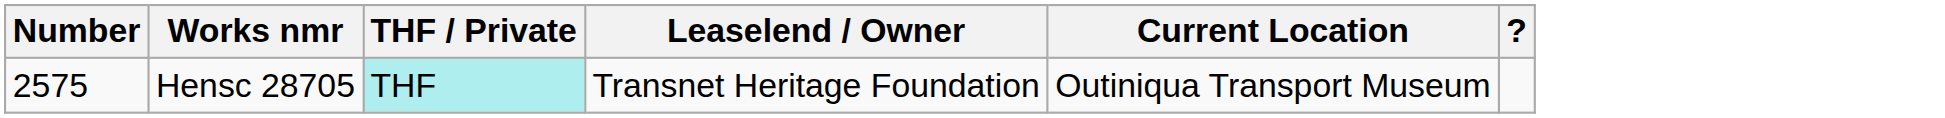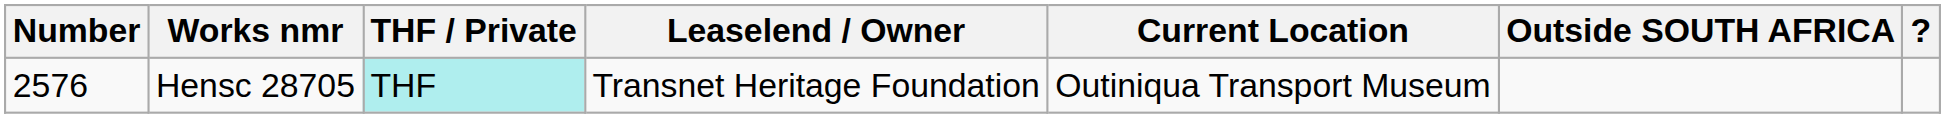 <table class="wikitable">
 <tr t>
 <th>Number</th>
 <th>Works nmr</th>
 <th>THF / Private</th>
 <th>Leaselend / Owner</th>
 <th>Current Location</th>
+<th>Outside SOUTH AFRICA</th>
 <th>?</th>
 </tr>
 <tr>
-<td>2575</td>
+<td>2576</td>
 <td>Hensc 28705</td>
 <td style="background: paleturquoise;">THF</td>
 <td>Transnet Heritage Foundation</td>
 <td>Outiniqua Transport Museum</td>
 <td></td>
+<td></td>
 </tr>
 </table>
